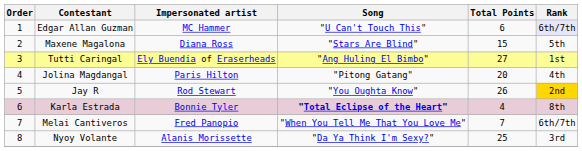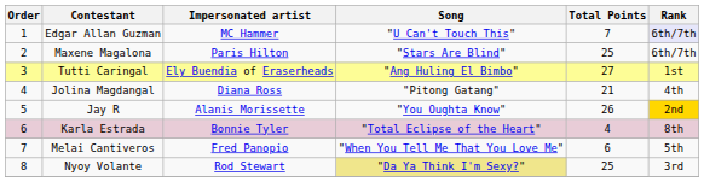 <table class="wikitable" style="text-align:center; line-height:17px; width:auto;">
 <tr>
 <th>Order</th>
 <th>Contestant</th>
 <th>Impersonated artist</th>
 <th>Song</th>
 <th>Total Points</th>
 <th>Rank</th>
 </tr>
 <tr>
 <td>1</td>
 <td>Edgar Allan Guzman</td>
 <td><a href='#'>MC Hammer</a></td>
 <td>"<a href='#'>U Can't Touch This</a>"</td>
-<td>6</td>
+<td>7</td>
 <td style="background: lavender;">6th/7th</td>
 </tr>
 <tr>
 <td>2</td>
 <td>Maxene Magalona</td>
-<td><a href='#'>Diana Ross</a></td>
+<td><a href='#'>Paris Hilton</a></td>
 <td>"<a href='#'>Stars Are Blind</a>"</td>
-<td>15</td>
-<td>5th</td>
+<td>25</td>
+<td>6th/7th</td>
 </tr>
 <tr>
 <td style="background:#FDFD96;">3</td>
 <td style="background:#FDFD96;">Tutti Caringal</td>
 <td style="background:#FDFD96;"><a href='#'>Ely Buendia</a> of <a href='#'>Eraserheads</a></td>
 <td style="background:#FDFD96;">"<a href='#'>Ang Huling El Bimbo</a>"</td>
 <td style="background:#FDFD96;">27</td>
 <td style="background:#FDFD96;">1st</td>
 </tr>
 <tr>
 <td>4</td>
 <td>Jolina Magdangal</td>
-<td><a href='#'>Paris Hilton</a></td>
+<td><a href='#'>Diana Ross</a></td>
 <td>"Pitong Gatang"</td>
-<td>20</td>
+<td>21</td>
 <td>4th</td>
 </tr>
 <tr>
 <td>5</td>
 <td>Jay R</td>
-<td><a href='#'>Rod Stewart</a></td>
+<td><a href='#'>Alanis Morissette</a></td>
 <td>"<a href='#'>You Oughta Know</a>"</td>
 <td>26</td>
 <td style="background: gold;">2nd</td>
 </tr>
 <tr>
 <td style="background:#E8CCD7;">6</td>
 <td style="background:#E8CCD7;">Karla Estrada</td>
 <td style="background:#E8CCD7;"><a href='#'>Bonnie Tyler</a></td>
-<td style="background:#E8CCD7;"><strong>"<a href='#'>Total Eclipse of the Heart</a>"</strong></td>
+<td style="background:#E8CCD7;">"<a href='#'>Total Eclipse of the Heart</a>"</td>
 <td style="background:#E8CCD7;">4</td>
 <td style="background:#E8CCD7;">8th</td>
 </tr>
 <tr>
 <td>7</td>
 <td>Melai Cantiveros</td>
 <td><a href='#'>Fred Panopio</a></td>
 <td>"<a href='#'>When You Tell Me That You Love Me</a>"</td>
-<td>7</td>
-<td>6th/7th</td>
+<td>6</td>
+<td>5th</td>
 </tr>
 <tr>
 <td>8</td>
 <td>Nyoy Volante</td>
-<td><a href='#'>Alanis Morissette</a></td>
-<td>"<a href='#'>Da Ya Think I'm Sexy?</a>"</td>
+<td><a href='#'>Rod Stewart</a></td>
+<td style="background: khaki;">"<a href='#'>Da Ya Think I'm Sexy?</a>"</td>
 <td>25</td>
 <td>3rd</td>
 </tr>
 <tr>
 </tr>
 </table>
